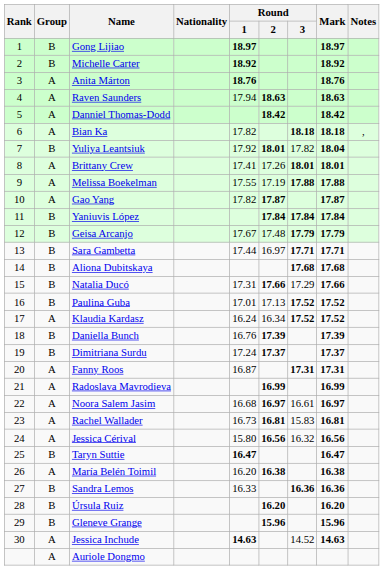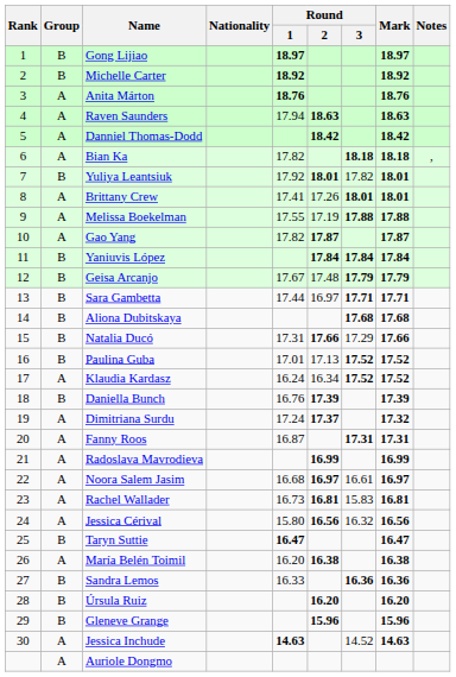 <table class="wikitable sortable" style="text-align:center">
 <tr>
 <th rowspan=2>Rank</th>
 <th rowspan=2>Group</th>
 <th rowspan=2>Name</th>
 <th rowspan=2>Nationality</th>
 <th colspan=3>Round</th>
 <th rowspan=2>Mark</th>
 <th rowspan=2>Notes</th>
 </tr>
 <tr>
 <th>1</th>
 <th>2</th>
 <th>3</th>
 </tr>
 <tr bgcolor=ccffcc>
 <td>1</td>
 <td>B</td>
 <td style="text-align:left;"><a href='#'>Gong Lijiao</a></td>
 <td style="text-align:left;"></td>
 <td><strong>18.97</strong></td>
 <td></td>
 <td></td>
 <td><strong>18.97</strong></td>
 <td></td>
 </tr>
 <tr bgcolor=ccffcc>
 <td>2</td>
 <td>B</td>
 <td style="text-align:left;"><a href='#'>Michelle Carter</a></td>
 <td style="text-align:left;"></td>
 <td><strong>18.92</strong></td>
 <td></td>
 <td></td>
 <td><strong>18.92</strong></td>
 <td></td>
 </tr>
 <tr bgcolor=ccffcc>
 <td>3</td>
 <td>A</td>
 <td style="text-align:left;"><a href='#'>Anita Márton</a></td>
 <td style="text-align:left;"></td>
 <td><strong>18.76</strong></td>
 <td></td>
 <td></td>
 <td><strong>18.76</strong></td>
 <td></td>
 </tr>
 <tr bgcolor=ccffcc>
 <td>4</td>
 <td>A</td>
 <td style="text-align:left;"><a href='#'>Raven Saunders</a></td>
 <td style="text-align:left;"></td>
 <td>17.94</td>
 <td><strong>18.63</strong></td>
 <td></td>
 <td><strong>18.63</strong></td>
 <td></td>
 </tr>
 <tr bgcolor=ccffcc>
 <td>5</td>
 <td>A</td>
 <td style="text-align:left;"><a href='#'>Danniel Thomas-Dodd</a></td>
 <td style="text-align:left;"></td>
 <td></td>
 <td><strong>18.42</strong></td>
 <td></td>
 <td><strong>18.42</strong></td>
 <td></td>
 </tr>
 <tr bgcolor=ddffdd>
 <td>6</td>
 <td>A</td>
 <td style="text-align:left;"><a href='#'>Bian Ka</a></td>
 <td style="text-align:left;"></td>
 <td>17.82</td>
 <td></td>
 <td><strong>18.18</strong></td>
 <td><strong>18.18</strong></td>
 <td>, </td>
 </tr>
 <tr bgcolor=ddffdd>
 <td>7</td>
 <td>B</td>
 <td style="text-align:left;"><a href='#'>Yuliya Leantsiuk</a></td>
 <td style="text-align:left;"></td>
 <td>17.92</td>
 <td><strong>18.01</strong></td>
 <td>17.82</td>
-<td><strong>18.04</strong></td>
+<td><strong>18.01</strong></td>
 <td></td>
 </tr>
 <tr bgcolor=ddffdd>
 <td>8</td>
 <td>A</td>
 <td style="text-align:left;"><a href='#'>Brittany Crew</a></td>
 <td style="text-align:left;"></td>
 <td>17.41</td>
 <td>17.26</td>
 <td><strong>18.01</strong></td>
 <td><strong>18.01</strong></td>
 <td></td>
 </tr>
 <tr bgcolor=ddffdd>
 <td>9</td>
 <td>A</td>
 <td style="text-align:left;"><a href='#'>Melissa Boekelman</a></td>
 <td style="text-align:left;"></td>
 <td>17.55</td>
 <td>17.19</td>
 <td><strong>17.88</strong></td>
 <td><strong>17.88</strong></td>
 <td></td>
 </tr>
 <tr bgcolor=ddffdd>
 <td>10</td>
 <td>A</td>
 <td style="text-align:left;"><a href='#'>Gao Yang</a></td>
 <td style="text-align:left;"></td>
 <td>17.82</td>
 <td><strong>17.87</strong></td>
 <td></td>
 <td><strong>17.87</strong></td>
 <td></td>
 </tr>
 <tr bgcolor=ddffdd>
 <td>11</td>
 <td>B</td>
 <td style="text-align:left;"><a href='#'>Yaniuvis López</a></td>
 <td style="text-align:left;"></td>
 <td></td>
 <td><strong>17.84</strong></td>
 <td><strong>17.84</strong></td>
 <td><strong>17.84</strong></td>
 <td></td>
 </tr>
 <tr bgcolor=ddffdd>
 <td>12</td>
 <td>B</td>
 <td style="text-align:left;"><a href='#'>Geisa Arcanjo</a></td>
 <td style="text-align:left;"></td>
 <td>17.67</td>
 <td>17.48</td>
 <td><strong>17.79</strong></td>
 <td><strong>17.79</strong></td>
 <td></td>
 </tr>
 <tr>
 <td>13</td>
 <td>B</td>
 <td style="text-align:left;"><a href='#'>Sara Gambetta</a></td>
 <td style="text-align:left;"></td>
 <td>17.44</td>
 <td>16.97</td>
 <td><strong>17.71</strong></td>
 <td><strong>17.71</strong></td>
 <td></td>
 </tr>
 <tr>
 <td>14</td>
 <td>B</td>
 <td style="text-align:left;"><a href='#'>Aliona Dubitskaya</a></td>
 <td style="text-align:left;"></td>
 <td></td>
 <td></td>
 <td><strong>17.68</strong></td>
 <td><strong>17.68</strong></td>
 <td></td>
 </tr>
 <tr>
 <td>15</td>
 <td>B</td>
 <td style="text-align:left;"><a href='#'>Natalia Ducó</a></td>
 <td style="text-align:left;"></td>
 <td>17.31</td>
 <td><strong>17.66</strong></td>
 <td>17.29</td>
 <td><strong>17.66</strong></td>
 <td></td>
 </tr>
 <tr>
 <td>16</td>
 <td>B</td>
 <td style="text-align:left;"><a href='#'>Paulina Guba</a></td>
 <td style="text-align:left;"></td>
 <td>17.01</td>
 <td>17.13</td>
 <td><strong>17.52</strong></td>
 <td><strong>17.52</strong></td>
 <td></td>
 </tr>
 <tr>
 <td>17</td>
 <td>A</td>
 <td style="text-align:left;"><a href='#'>Klaudia Kardasz</a></td>
 <td style="text-align:left;"></td>
 <td>16.24</td>
 <td>16.34</td>
 <td><strong>17.52</strong></td>
 <td><strong>17.52</strong></td>
 <td></td>
 </tr>
 <tr>
 <td>18</td>
 <td>B</td>
 <td style="text-align:left;"><a href='#'>Daniella Bunch</a></td>
 <td style="text-align:left;"></td>
 <td>16.76</td>
 <td><strong>17.39</strong></td>
 <td></td>
 <td><strong>17.39</strong></td>
 <td></td>
 </tr>
 <tr>
 <td>19</td>
-<td>B</td>
+<td>A</td>
 <td style="text-align:left;"><a href='#'>Dimitriana Surdu</a></td>
 <td style="text-align:left;"></td>
 <td>17.24</td>
 <td><strong>17.37</strong></td>
 <td></td>
-<td><strong>17.37</strong></td>
+<td><strong>17.32</strong></td>
 <td></td>
 </tr>
 <tr>
 <td>20</td>
 <td>A</td>
 <td style="text-align:left;"><a href='#'>Fanny Roos</a></td>
 <td style="text-align:left;"></td>
 <td>16.87</td>
 <td></td>
 <td><strong>17.31</strong></td>
 <td><strong>17.31</strong></td>
 <td></td>
 </tr>
 <tr>
 <td>21</td>
 <td>A</td>
 <td style="text-align:left;"><a href='#'>Radoslava Mavrodieva</a></td>
 <td style="text-align:left;"></td>
 <td></td>
 <td><strong>16.99</strong></td>
 <td></td>
 <td><strong>16.99</strong></td>
 <td></td>
 </tr>
 <tr>
 <td>22</td>
 <td>A</td>
 <td style="text-align:left;"><a href='#'>Noora Salem Jasim</a></td>
 <td style="text-align:left;"></td>
 <td>16.68</td>
 <td><strong>16.97</strong></td>
 <td>16.61</td>
 <td><strong>16.97</strong></td>
 <td></td>
 </tr>
 <tr>
 <td>23</td>
 <td>A</td>
 <td style="text-align:left;"><a href='#'>Rachel Wallader</a></td>
 <td style="text-align:left;"></td>
 <td>16.73</td>
 <td><strong>16.81</strong></td>
 <td>15.83</td>
 <td><strong>16.81</strong></td>
 <td></td>
 </tr>
 <tr>
 <td>24</td>
 <td>A</td>
 <td style="text-align:left;"><a href='#'>Jessica Cérival</a></td>
 <td style="text-align:left;"></td>
 <td>15.80</td>
 <td><strong>16.56</strong></td>
 <td>16.32</td>
 <td><strong>16.56</strong></td>
 <td></td>
 </tr>
 <tr>
 <td>25</td>
 <td>B</td>
 <td style="text-align:left;"><a href='#'>Taryn Suttie</a></td>
 <td style="text-align:left;"></td>
 <td><strong>16.47</strong></td>
 <td></td>
 <td></td>
 <td><strong>16.47</strong></td>
 <td></td>
 </tr>
 <tr>
 <td>26</td>
 <td>A</td>
 <td style="text-align:left;"><a href='#'>María Belén Toimil</a></td>
 <td style="text-align:left;"></td>
 <td>16.20</td>
 <td><strong>16.38</strong></td>
 <td></td>
 <td><strong>16.38</strong></td>
 <td></td>
 </tr>
 <tr>
 <td>27</td>
 <td>B</td>
 <td style="text-align:left;"><a href='#'>Sandra Lemos</a></td>
 <td style="text-align:left;"></td>
 <td>16.33</td>
 <td></td>
 <td><strong>16.36</strong></td>
 <td><strong>16.36</strong></td>
 <td></td>
 </tr>
 <tr>
 <td>28</td>
 <td>B</td>
 <td style="text-align:left;"><a href='#'>Úrsula Ruiz</a></td>
 <td style="text-align:left;"></td>
 <td></td>
 <td><strong>16.20</strong></td>
 <td></td>
 <td><strong>16.20</strong></td>
 <td></td>
 </tr>
 <tr>
 <td>29</td>
 <td>B</td>
 <td style="text-align:left;"><a href='#'>Gleneve Grange</a></td>
 <td style="text-align:left;"></td>
 <td></td>
 <td><strong>15.96</strong></td>
 <td></td>
 <td><strong>15.96</strong></td>
 <td></td>
 </tr>
 <tr>
 <td>30</td>
 <td>A</td>
 <td style="text-align:left;"><a href='#'>Jessica Inchude</a></td>
 <td style="text-align:left;"></td>
 <td><strong>14.63</strong></td>
 <td></td>
 <td>14.52</td>
 <td><strong>14.63</strong></td>
 <td></td>
 </tr>
 <tr>
 <td></td>
 <td>A</td>
 <td style="text-align:left;"><a href='#'>Auriole Dongmo</a></td>
 <td style="text-align:left;"></td>
 <td></td>
 <td></td>
 <td></td>
 <td><strong></strong></td>
 <td></td>
 </tr>
 </table>
